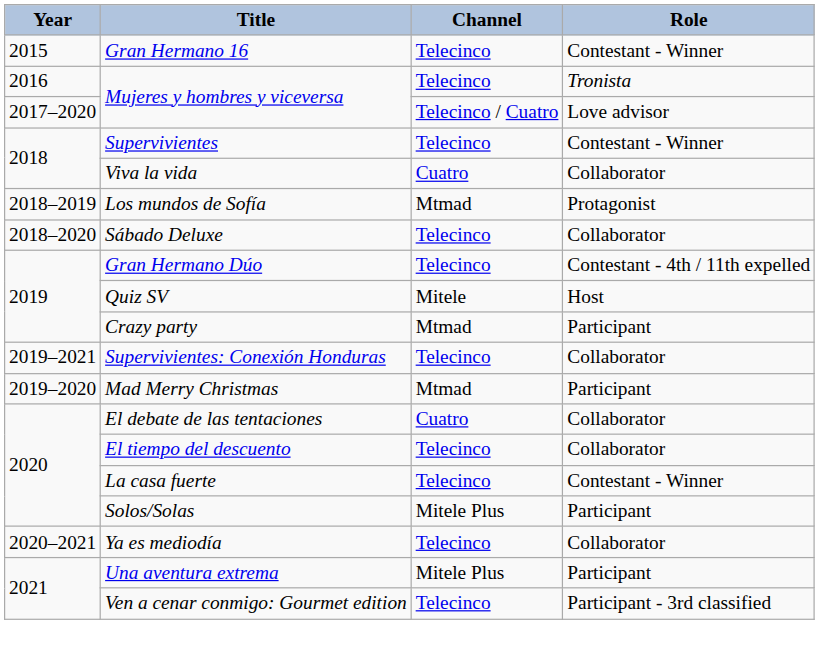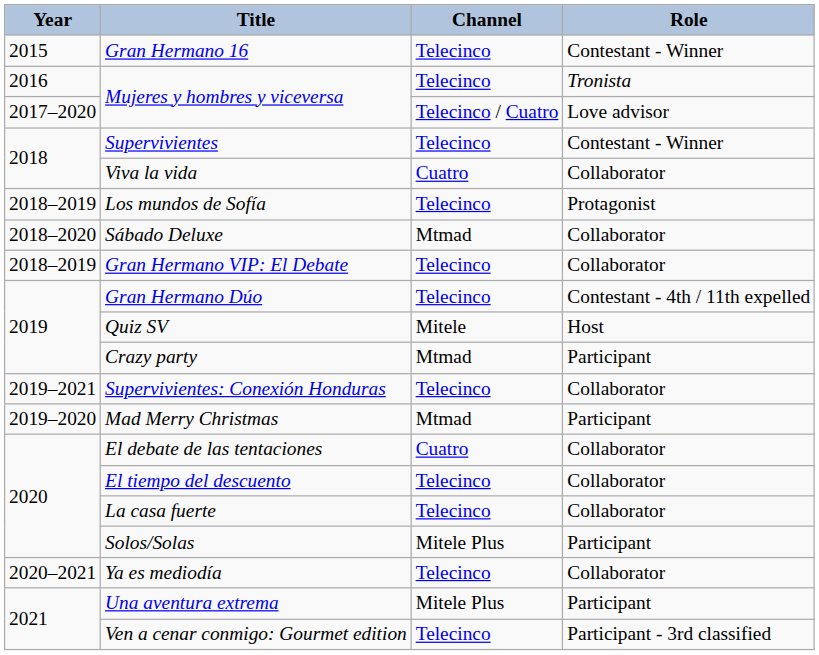 <table class="wikitable">
 <tr>
 <th style="background: #B0C4DE;">Year</th>
 <th style="background: #B0C4DE;">Title</th>
 <th style="background: #B0C4DE;">Channel</th>
 <th style="background: #B0C4DE;">Role</th>
 </tr>
 <tr>
 <td>2015</td>
 <td><em><a href='#'>Gran Hermano 16</a></em></td>
 <td><a href='#'>Telecinco</a></td>
 <td>Contestant - Winner</td>
 </tr>
 <tr>
 <td>2016</td>
 <td rowspan="2"><em><a href='#'>Mujeres y hombres y viceversa</a></em></td>
 <td><a href='#'>Telecinco</a></td>
 <td><em>Tronista</em></td>
 </tr>
 <tr>
 <td>2017–2020</td>
 <td><a href='#'>Telecinco</a> / <a href='#'>Cuatro</a></td>
 <td>Love advisor</td>
 </tr>
 <tr>
 <td rowspan="2">2018</td>
 <td><em><a href='#'>Supervivientes</a></em></td>
 <td><a href='#'>Telecinco</a></td>
 <td>Contestant - Winner</td>
 </tr>
 <tr>
 <td><em>Viva la vida</em></td>
 <td><a href='#'>Cuatro</a></td>
 <td>Collaborator</td>
 </tr>
 <tr>
 <td>2018–2019</td>
 <td><em>Los mundos de Sofía</em></td>
-<td>Mtmad</td>
+<td><a href='#'>Telecinco</a></td>
 <td>Protagonist</td>
 </tr>
 <tr>
 <td>2018–2020</td>
 <td><em>Sábado Deluxe</em></td>
+<td>Mtmad</td>
+<td>Collaborator</td>
+</tr>
+<tr>
+<td>2018–2019</td>
+<td><em><a href='#'>Gran Hermano VIP: El Debate</a></em></td>
 <td><a href='#'>Telecinco</a></td>
 <td>Collaborator</td>
 </tr>
 <tr>
 <td rowspan="3">2019</td>
 <td><em><a href='#'>Gran Hermano Dúo</a></em></td>
 <td><a href='#'>Telecinco</a></td>
 <td>Contestant - 4th / 11th expelled</td>
 </tr>
 <tr>
 <td><em>Quiz SV</em></td>
 <td>Mitele</td>
 <td>Host</td>
 </tr>
 <tr>
 <td><em>Crazy party</em></td>
 <td>Mtmad</td>
 <td>Participant</td>
 </tr>
 <tr>
 <td>2019–2021</td>
 <td><em><a href='#'>Supervivientes: Conexión Honduras</a></em></td>
 <td><a href='#'>Telecinco</a></td>
 <td>Collaborator</td>
 </tr>
 <tr>
 <td>2019–2020</td>
 <td><em>Mad Merry Christmas</em></td>
 <td>Mtmad</td>
 <td>Participant</td>
 </tr>
 <tr>
 <td rowspan="4">2020</td>
 <td><em>El debate de las tentaciones</em></td>
 <td><a href='#'>Cuatro</a></td>
 <td>Collaborator</td>
 </tr>
 <tr>
 <td><em><a href='#'>El tiempo del descuento</a></em></td>
 <td><a href='#'>Telecinco</a></td>
 <td>Collaborator</td>
 </tr>
 <tr>
 <td><em>La casa fuerte</em></td>
 <td><a href='#'>Telecinco</a></td>
-<td>Contestant - Winner</td>
+<td>Collaborator</td>
 </tr>
 <tr>
 <td><em>Solos/Solas</em></td>
 <td>Mitele Plus</td>
 <td>Participant</td>
 </tr>
 <tr>
 <td>2020–2021</td>
 <td><em>Ya es mediodía</em></td>
 <td><a href='#'>Telecinco</a></td>
 <td>Collaborator</td>
 </tr>
 <tr>
 <td rowspan="2">2021</td>
 <td><em><a href='#'>Una aventura extrema</a></em></td>
 <td>Mitele Plus</td>
 <td>Participant</td>
 </tr>
 <tr>
 <td><em>Ven a cenar conmigo: Gourmet edition</em></td>
 <td><a href='#'>Telecinco</a></td>
 <td>Participant - 3rd classified</td>
 </tr>
 </table>
